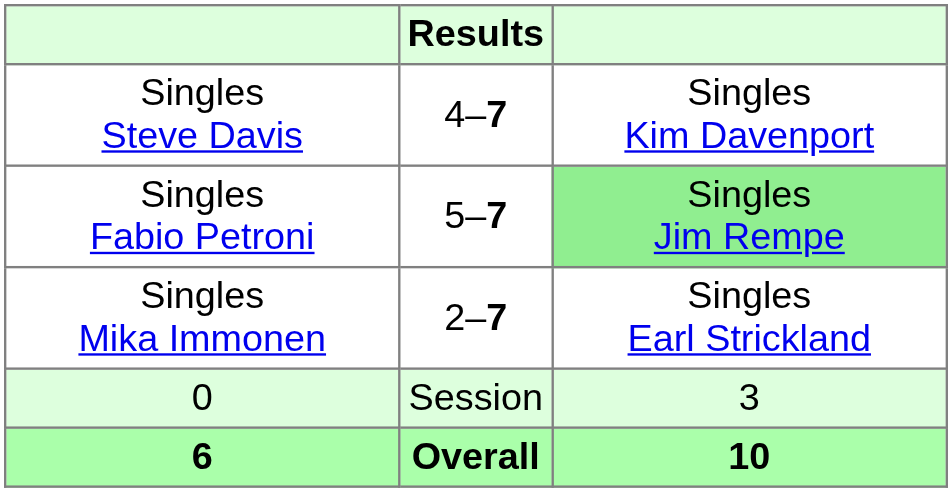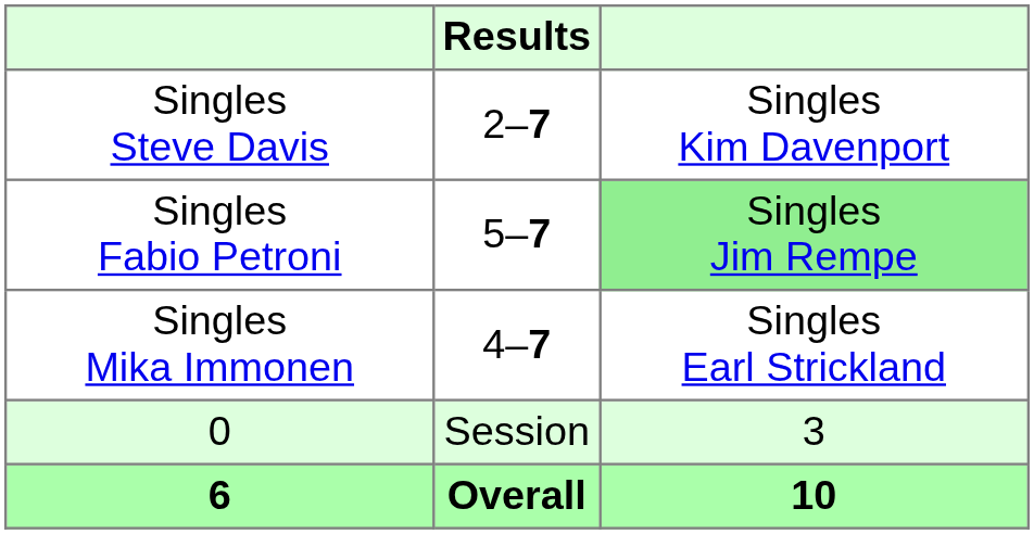 <table border="1" cellpadding="3" style="border-collapse: collapse;">
 <tr bgcolor="#ddffdd">
 <th width="160"></th>
 <th>Results</th>
 <th width="160"></th>
 </tr>
 <tr>
 <td align="center">Singles<br><a href='#'>Steve Davis</a></td>
-<td align="center">4–<strong>7</strong></td>
+<td align="center">2–<strong>7</strong></td>
 <td align="center">Singles<br><a href='#'>Kim Davenport</a></td>
 </tr>
 <tr>
 <td align="center">Singles<br><a href='#'>Fabio Petroni</a></td>
 <td align="center">5–<strong>7</strong></td>
 <td align="center" style="background: lightgreen;">Singles<br><a href='#'>Jim Rempe</a></td>
 </tr>
 <tr>
 <td align="center">Singles<br><a href='#'>Mika Immonen</a></td>
-<td align="center">2–<strong>7</strong></td>
+<td align="center">4–<strong>7</strong></td>
 <td align="center">Singles<br><a href='#'>Earl Strickland</a></td>
 </tr>
 <tr bgcolor="#ddffdd">
 <td align="center">0</td>
 <td align="center">Session</td>
 <td align="center">3</td>
 </tr>
 <tr bgcolor="#aaffaa">
 <th align="center">6</th>
 <th align="center">Overall</th>
 <th align="center">10</th>
 </tr>
 </table>
